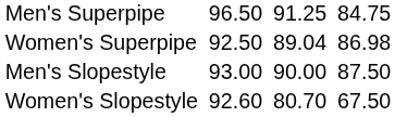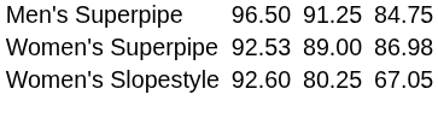 <table>
 <tr>
 <td>Men's Superpipe</td>
 <td></td>
 <td>96.50</td>
 <td></td>
 <td>91.25</td>
 <td></td>
 <td>84.75</td>
 </tr>
 <tr>
 <td>Women's Superpipe</td>
 <td></td>
-<td>92.50</td>
+<td>92.53</td>
 <td></td>
-<td>89.04</td>
+<td>89.00</td>
 <td></td>
 <td>86.98</td>
-</tr>
-<tr>
-<td>Men's Slopestyle</td>
-<td></td>
-<td>93.00</td>
-<td></td>
-<td>90.00</td>
-<td></td>
-<td>87.50</td>
 </tr>
 <tr>
 <td>Women's Slopestyle</td>
 <td></td>
 <td>92.60</td>
 <td></td>
-<td>80.70</td>
+<td>80.25</td>
 <td></td>
-<td>67.50</td>
+<td>67.05</td>
 </tr>
 </table>
